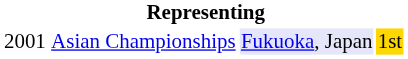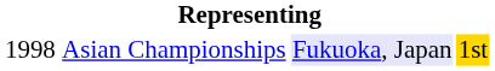 <table>
 <tr>
 <th colspan="5">Representing </th>
 </tr>
 <tr>
-<td>2001</td>
+<td>1998</td>
 <td><a href='#'>Asian Championships</a></td>
 <td style="background: lavender;"><a href='#'>Fukuoka</a>, Japan</td>
 <td bgcolor="gold">1st</td>
 <td></td>
 </tr>
 </table>
